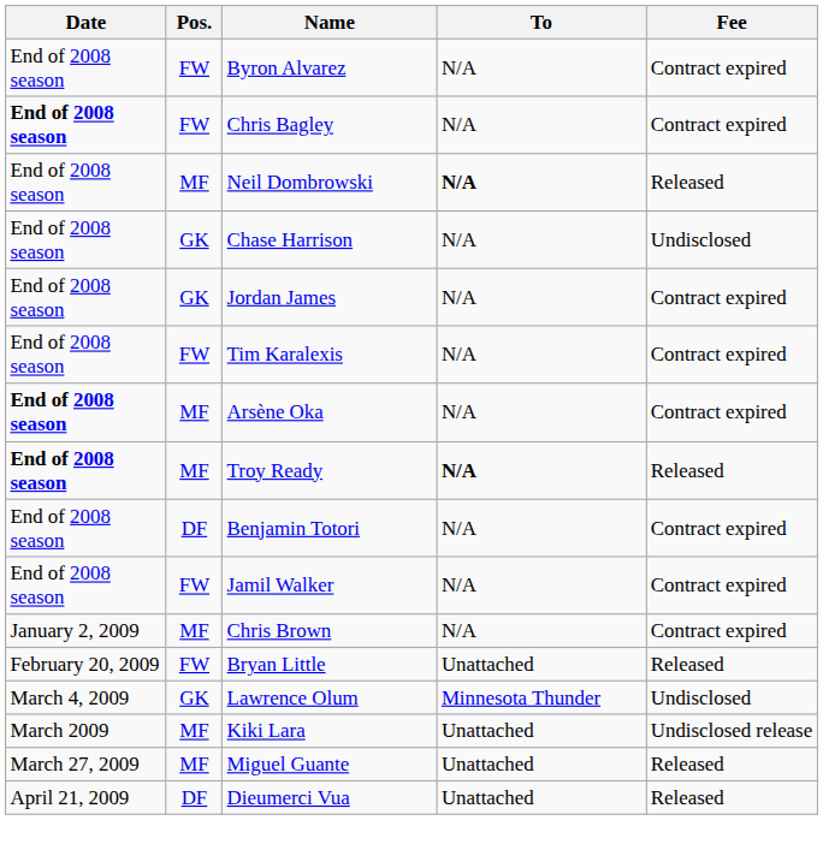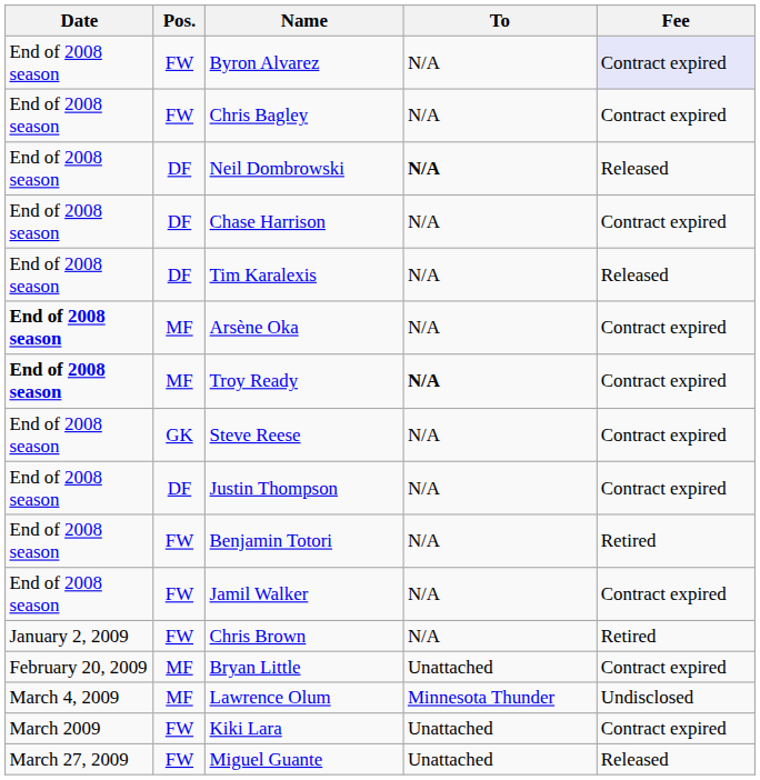 <table class="wikitable" style="font-size: 95%;">
 <tr>
 <th width="150">Date</th>
 <th width="40">Pos.</th>
 <th width="200">Name</th>
 <th width="200">To</th>
 <th width="150">Fee</th>
 </tr>
 <tr>
 <td>End of <a href='#'>2008 season</a></td>
 <td style="text-align: center;"><a href='#'>FW</a></td>
 <td> <a href='#'>Byron Alvarez</a></td>
 <td>N/A</td>
-<td>Contract expired</td>
+<td style="background: lavender;">Contract expired</td>
 </tr>
 <tr>
-<td><strong>End of <a href='#'>2008 season</a></strong></td>
+<td>End of <a href='#'>2008 season</a></td>
 <td style="text-align: center;"><a href='#'>FW</a></td>
 <td> <a href='#'>Chris Bagley</a></td>
 <td>N/A</td>
 <td>Contract expired</td>
 </tr>
 <tr>
 <td>End of <a href='#'>2008 season</a></td>
-<td style="text-align: center;"><a href='#'>MF</a></td>
+<td style="text-align: center;"><a href='#'>DF</a></td>
 <td> <a href='#'>Neil Dombrowski</a></td>
 <td><strong>N/A</strong></td>
 <td>Released</td>
 </tr>
 <tr>
 <td>End of <a href='#'>2008 season</a></td>
-<td style="text-align: center;"><a href='#'>GK</a></td>
+<td style="text-align: center;"><a href='#'>DF</a></td>
 <td> <a href='#'>Chase Harrison</a></td>
-<td>N/A</td>
-<td>Undisclosed</td>
-</tr>
-<tr>
-<td>End of <a href='#'>2008 season</a></td>
-<td style="text-align: center;"><a href='#'>GK</a></td>
-<td> <a href='#'>Jordan James</a></td>
 <td>N/A</td>
 <td>Contract expired</td>
 </tr>
 <tr>
 <td>End of <a href='#'>2008 season</a></td>
-<td style="text-align: center;"><a href='#'>FW</a></td>
+<td style="text-align: center;"><a href='#'>DF</a></td>
 <td> <a href='#'>Tim Karalexis</a></td>
 <td>N/A</td>
-<td>Contract expired</td>
+<td>Released</td>
 </tr>
 <tr>
 <td><strong>End of <a href='#'>2008 season</a></strong></td>
 <td style="text-align: center;"><a href='#'>MF</a></td>
 <td> <a href='#'>Arsène Oka</a></td>
 <td>N/A</td>
 <td>Contract expired</td>
 </tr>
 <tr>
 <td><strong>End of <a href='#'>2008 season</a></strong></td>
 <td style="text-align: center;"><a href='#'>MF</a></td>
 <td> <a href='#'>Troy Ready</a></td>
 <td><strong>N/A</strong></td>
-<td>Released</td>
+<td>Contract expired</td>
+</tr>
+<tr>
+<td>End of <a href='#'>2008 season</a></td>
+<td style="text-align: center;"><a href='#'>GK</a></td>
+<td> <a href='#'>Steve Reese</a></td>
+<td>N/A</td>
+<td>Contract expired</td>
 </tr>
 <tr>
 <td>End of <a href='#'>2008 season</a></td>
 <td style="text-align: center;"><a href='#'>DF</a></td>
+<td> <a href='#'>Justin Thompson</a></td>
+<td>N/A</td>
+<td>Contract expired</td>
+</tr>
+<tr>
+<td>End of <a href='#'>2008 season</a></td>
+<td style="text-align: center;"><a href='#'>FW</a></td>
 <td> <a href='#'>Benjamin Totori</a></td>
 <td>N/A</td>
-<td>Contract expired</td>
+<td>Retired</td>
 </tr>
 <tr>
 <td>End of <a href='#'>2008 season</a></td>
 <td style="text-align: center;"><a href='#'>FW</a></td>
 <td> <a href='#'>Jamil Walker</a></td>
 <td>N/A</td>
 <td>Contract expired</td>
 </tr>
 <tr>
 <td>January 2, 2009</td>
-<td style="text-align: center;"><a href='#'>MF</a></td>
+<td style="text-align: center;"><a href='#'>FW</a></td>
 <td> <a href='#'>Chris Brown</a></td>
 <td>N/A</td>
+<td>Retired</td>
+</tr>
+<tr>
+<td>February 20, 2009</td>
+<td style="text-align: center;"><a href='#'>MF</a></td>
+<td> <a href='#'>Bryan Little</a></td>
+<td>Unattached</td>
 <td>Contract expired</td>
 </tr>
 <tr>
-<td>February 20, 2009</td>
-<td style="text-align: center;"><a href='#'>FW</a></td>
-<td> <a href='#'>Bryan Little</a></td>
-<td>Unattached</td>
-<td>Released</td>
-</tr>
-<tr>
 <td>March 4, 2009</td>
-<td style="text-align: center;"><a href='#'>GK</a></td>
+<td style="text-align: center;"><a href='#'>MF</a></td>
 <td> <a href='#'>Lawrence Olum</a></td>
 <td> <a href='#'>Minnesota Thunder</a></td>
 <td>Undisclosed</td>
 </tr>
 <tr>
 <td>March 2009</td>
-<td style="text-align: center;"><a href='#'>MF</a></td>
+<td style="text-align: center;"><a href='#'>FW</a></td>
 <td> <a href='#'>Kiki Lara</a></td>
 <td>Unattached</td>
-<td>Undisclosed release</td>
+<td>Contract expired</td>
 </tr>
 <tr>
 <td>March 27, 2009</td>
-<td style="text-align: center;"><a href='#'>MF</a></td>
+<td style="text-align: center;"><a href='#'>FW</a></td>
 <td> <a href='#'>Miguel Guante</a></td>
 <td>Unattached</td>
 <td>Released</td>
 </tr>
-<tr>
-<td>April 21, 2009</td>
-<td style="text-align: center;"><a href='#'>DF</a></td>
-<td> <a href='#'>Dieumerci Vua</a></td>
-<td>Unattached</td>
-<td>Released</td>
-</tr>
 </table>
